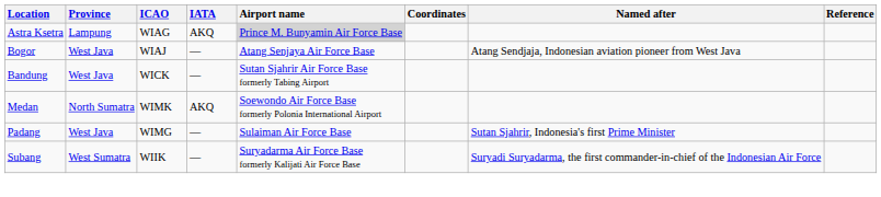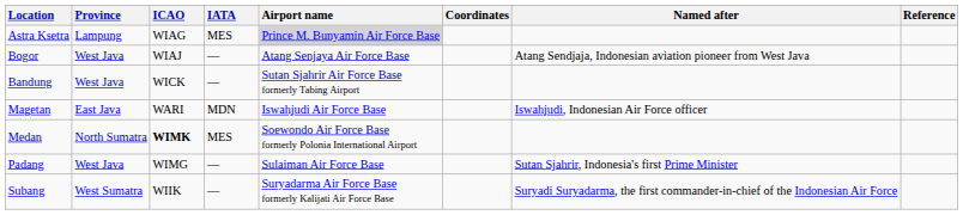 <table class="wikitable sortable" style="font-size:95%;">
 <tr style="vertical-align:baseline;">
 <th style="text-align:left; white-space:nowrap;"><a href='#'>Location</a></th>
 <th style="text-align:left;"><a href='#'>Province</a></th>
 <th style="text-align:left; width:4em;"><a href='#'>ICAO</a></th>
 <th style="text-align:left; width:4em;"><a href='#'>IATA</a></th>
 <th style="text-align:left; white-space:nowrap;">Airport name</th>
 <th>Coordinates</th>
 <th>Named after</th>
 <th>Reference</th>
 </tr>
 <tr>
 <td><a href='#'>Astra Ksetra</a></td>
 <td><a href='#'>Lampung</a></td>
 <td>WIAG</td>
-<td>AKQ</td>
+<td>MES</td>
 <td style="background: lightgrey;"><a href='#'>Prince M. Bunyamin Air Force Base</a></td>
 <td></td>
 <td></td>
 <td></td>
 </tr>
 <tr>
 <td><a href='#'>Bogor</a></td>
 <td><a href='#'>West Java</a></td>
 <td>WIAJ</td>
 <td>—</td>
 <td><a href='#'>Atang Senjaya Air Force Base</a></td>
 <td></td>
 <td>Atang Sendjaja, Indonesian aviation pioneer from West Java</td>
 <td></td>
 </tr>
 <tr>
 <td><a href='#'>Bandung</a></td>
 <td><a href='#'>West Java</a></td>
 <td>WICK</td>
 <td>—</td>
 <td><a href='#'>Sutan Sjahrir Air Force Base</a><br><small>formerly Tabing Airport</small></td>
 <td></td>
 <td></td>
 <td></td>
 </tr>
 <tr>
+<td><a href='#'>Magetan</a></td>
+<td><a href='#'>East Java</a></td>
+<td>WARI</td>
+<td>MDN</td>
+<td><a href='#'>Iswahjudi Air Force Base</a></td>
+<td></td>
+<td><a href='#'>Iswahjudi</a>, Indonesian Air Force officer</td>
+<td></td>
+</tr>
+<tr>
 <td><a href='#'>Medan</a></td>
 <td><a href='#'>North Sumatra</a></td>
-<td>WIMK</td>
-<td>AKQ</td>
+<td><strong>WIMK</strong></td>
+<td>MES</td>
 <td><a href='#'>Soewondo Air Force Base</a><br><small>formerly Polonia International Airport</small></td>
 <td></td>
 <td></td>
 <td></td>
 </tr>
 <tr>
 <td><a href='#'>Padang</a></td>
 <td><a href='#'>West Java</a></td>
 <td>WIMG</td>
 <td>—</td>
 <td><a href='#'>Sulaiman Air Force Base</a></td>
 <td></td>
 <td><a href='#'>Sutan Sjahrir</a>, Indonesia's first <a href='#'>Prime Minister</a></td>
 <td></td>
 </tr>
 <tr>
 <td><a href='#'>Subang</a></td>
 <td><a href='#'>West Sumatra</a></td>
 <td>WIIK</td>
 <td>—</td>
 <td><a href='#'>Suryadarma Air Force Base</a><br><small>formerly Kalijati Air Force Base</small></td>
 <td></td>
 <td><a href='#'>Suryadi Suryadarma</a>, the first commander-in-chief of the <a href='#'>Indonesian Air Force</a></td>
 </tr>
 </table>
